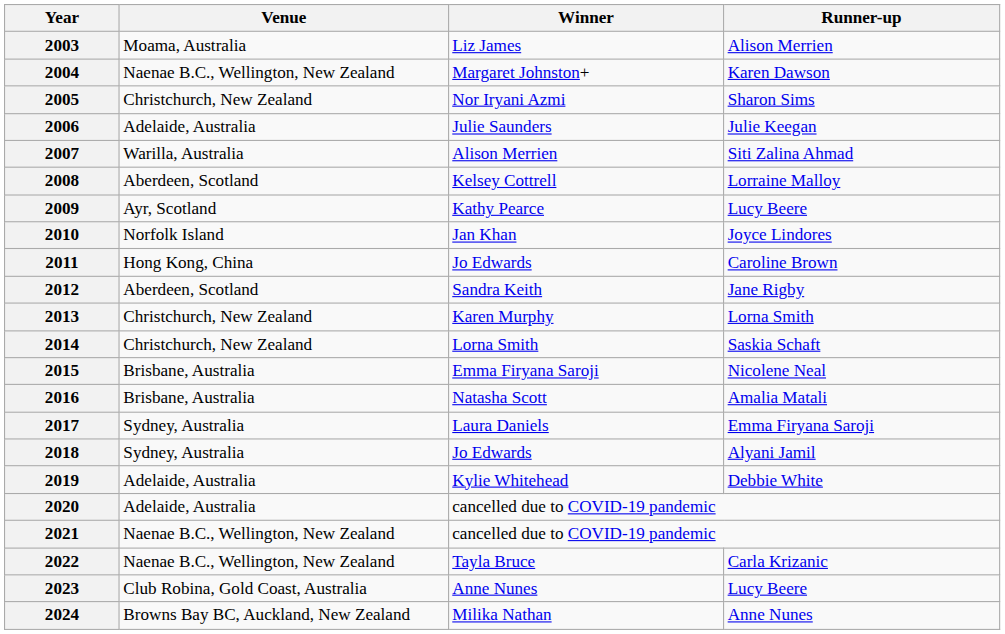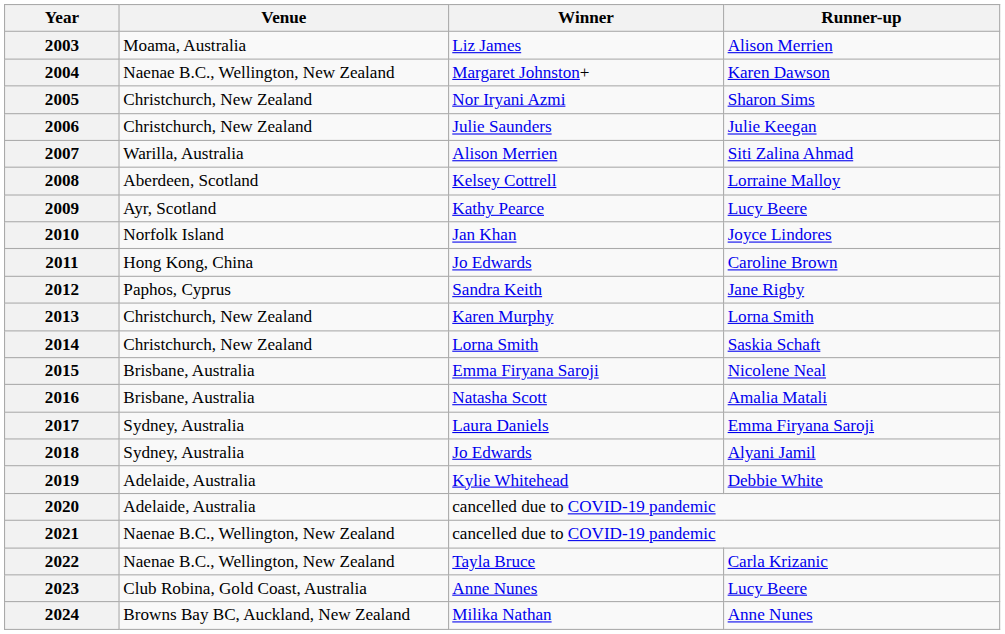 <table class="wikitable">
 <tr>
 <th width=100>Year</th>
 <th width=300>Venue</th>
 <th width=250>Winner</th>
 <th width=250>Runner-up</th>
 </tr>
 <tr>
 <th>2003</th>
 <td>Moama, Australia </td>
 <td> <a href='#'>Liz James</a></td>
 <td> <a href='#'>Alison Merrien</a></td>
 </tr>
 <tr>
 <th>2004</th>
 <td>Naenae B.C., Wellington, New Zealand</td>
 <td> <a href='#'>Margaret Johnston</a>+</td>
 <td> <a href='#'>Karen Dawson</a></td>
 </tr>
 <tr>
 <th>2005</th>
 <td>Christchurch, New Zealand </td>
 <td> <a href='#'>Nor Iryani Azmi</a></td>
 <td> <a href='#'>Sharon Sims</a></td>
 </tr>
 <tr>
 <th>2006</th>
-<td>Adelaide, Australia </td>
+<td>Christchurch, New Zealand </td>
 <td> <a href='#'>Julie Saunders</a></td>
 <td> <a href='#'>Julie Keegan</a></td>
 </tr>
 <tr>
 <th>2007</th>
 <td>Warilla, Australia </td>
 <td> <a href='#'>Alison Merrien</a></td>
 <td> <a href='#'>Siti Zalina Ahmad</a></td>
 </tr>
 <tr>
 <th>2008</th>
 <td>Aberdeen, Scotland </td>
 <td> <a href='#'>Kelsey Cottrell</a></td>
 <td> <a href='#'>Lorraine Malloy</a></td>
 </tr>
 <tr>
 <th>2009</th>
 <td>Ayr, Scotland </td>
 <td> <a href='#'>Kathy Pearce</a></td>
 <td> <a href='#'>Lucy Beere</a></td>
 </tr>
 <tr>
 <th>2010</th>
 <td>Norfolk Island </td>
 <td> <a href='#'>Jan Khan</a></td>
 <td> <a href='#'>Joyce Lindores</a></td>
 </tr>
 <tr>
 <th>2011</th>
 <td>Hong Kong, China </td>
 <td> <a href='#'>Jo Edwards</a></td>
 <td> <a href='#'>Caroline Brown</a></td>
 </tr>
 <tr>
 <th>2012</th>
-<td>Aberdeen, Scotland </td>
+<td>Paphos, Cyprus</td>
 <td> <a href='#'>Sandra Keith</a></td>
 <td> <a href='#'>Jane Rigby</a></td>
 </tr>
 <tr>
 <th>2013</th>
 <td>Christchurch, New Zealand </td>
 <td> <a href='#'>Karen Murphy</a></td>
 <td> <a href='#'>Lorna Smith</a></td>
 </tr>
 <tr>
 <th>2014</th>
 <td>Christchurch, New Zealand </td>
 <td> <a href='#'>Lorna Smith</a></td>
 <td> <a href='#'>Saskia Schaft</a></td>
 </tr>
 <tr>
 <th>2015</th>
 <td>Brisbane, Australia </td>
 <td> <a href='#'>Emma Firyana Saroji</a></td>
 <td> <a href='#'>Nicolene Neal</a></td>
 </tr>
 <tr>
 <th>2016</th>
 <td>Brisbane, Australia </td>
 <td> <a href='#'>Natasha Scott</a></td>
 <td> <a href='#'>Amalia Matali</a></td>
 </tr>
 <tr>
 <th>2017</th>
 <td>Sydney, Australia </td>
 <td> <a href='#'>Laura Daniels</a></td>
 <td> <a href='#'>Emma Firyana Saroji</a></td>
 </tr>
 <tr>
 <th>2018</th>
 <td>Sydney, Australia </td>
 <td> <a href='#'>Jo Edwards</a></td>
 <td> <a href='#'>Alyani Jamil</a></td>
 </tr>
 <tr>
 <th>2019</th>
 <td>Adelaide, Australia </td>
 <td> <a href='#'>Kylie Whitehead</a></td>
 <td> <a href='#'>Debbie White</a></td>
 </tr>
 <tr>
 <th>2020</th>
 <td>Adelaide, Australia </td>
 <td colspan=2>cancelled due to <a href='#'>COVID-19 pandemic</a></td>
 </tr>
 <tr>
 <th>2021</th>
 <td>Naenae B.C., Wellington, New Zealand</td>
 <td colspan=2>cancelled due to <a href='#'>COVID-19 pandemic</a></td>
 </tr>
 <tr>
 <th>2022</th>
 <td>Naenae B.C., Wellington, New Zealand</td>
 <td> <a href='#'>Tayla Bruce</a></td>
 <td> <a href='#'>Carla Krizanic</a></td>
 </tr>
 <tr>
 <th>2023</th>
 <td>Club Robina, Gold Coast, Australia</td>
 <td> <a href='#'>Anne Nunes</a></td>
 <td> <a href='#'>Lucy Beere</a></td>
 </tr>
 <tr>
 <th>2024</th>
 <td>Browns Bay BC, Auckland, New Zealand</td>
 <td> <a href='#'>Milika Nathan</a></td>
 <td> <a href='#'>Anne Nunes</a></td>
 </tr>
 </table>
